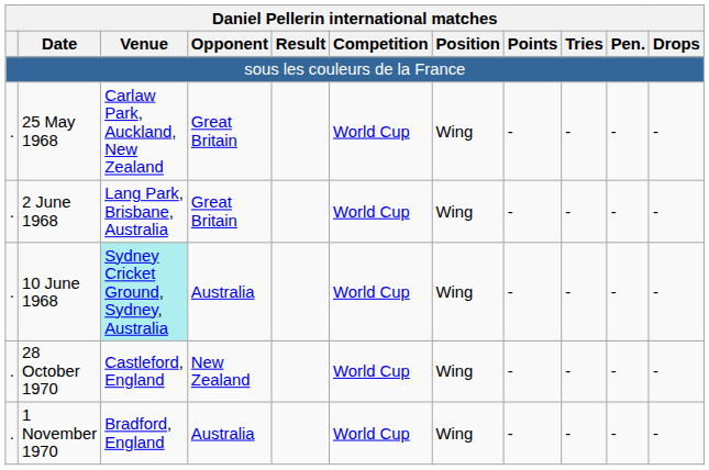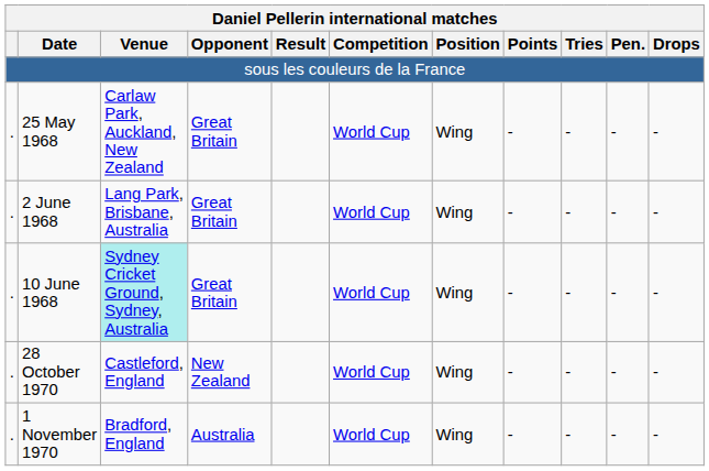 <table class="wikitable sortable" style="float:center; border:1px; font-size:90%; margin-left:1em;" border="1">
 <tr>
 <th colspan="12" width="1000">Daniel Pellerin international matches</th>
 </tr>
 <tr>
 <th></th>
 <th>Date</th>
 <th>Venue</th>
 <th>Opponent</th>
 <th>Result</th>
 <th>Competition</th>
 <th>Position</th>
 <th>Points</th>
 <th>Tries</th>
 <th>Pen.</th>
 <th>Drops</th>
 </tr>
 <tr>
 <td colspan="11" style="text-align:center; background-color:#369; color:#ffffff;">sous les couleurs de la France</td>
 </tr>
 <tr>
 <td>.</td>
 <td>25 May 1968</td>
 <td><a href='#'>Carlaw Park</a>, <a href='#'>Auckland</a>, <a href='#'>New Zealand</a></td>
 <td><a href='#'>Great Britain</a></td>
 <td></td>
 <td><a href='#'>World Cup</a></td>
 <td>Wing</td>
 <td>-</td>
 <td>-</td>
 <td>-</td>
 <td>-</td>
 </tr>
 <tr>
 <td>.</td>
 <td>2 June 1968</td>
 <td><a href='#'>Lang Park</a>, <a href='#'>Brisbane</a>, <a href='#'>Australia</a></td>
 <td><a href='#'>Great Britain</a></td>
 <td></td>
 <td><a href='#'>World Cup</a></td>
 <td>Wing</td>
 <td>-</td>
 <td>-</td>
 <td>-</td>
 <td>-</td>
 </tr>
 <tr>
 <td>.</td>
 <td>10 June 1968</td>
 <td style="background: paleturquoise;"><a href='#'>Sydney Cricket Ground</a>, <a href='#'>Sydney</a>, <a href='#'>Australia</a></td>
-<td><a href='#'>Australia</a></td>
+<td><a href='#'>Great Britain</a></td>
 <td></td>
 <td><a href='#'>World Cup</a></td>
 <td>Wing</td>
 <td>-</td>
 <td>-</td>
 <td>-</td>
 <td>-</td>
 </tr>
 <tr>
 <td>.</td>
 <td>28 October 1970</td>
 <td><a href='#'>Castleford</a>, <a href='#'>England</a></td>
 <td><a href='#'>New Zealand</a></td>
 <td></td>
 <td><a href='#'>World Cup</a></td>
 <td>Wing</td>
 <td>-</td>
 <td>-</td>
 <td>-</td>
 <td>-</td>
 </tr>
 <tr>
 <td>.</td>
 <td>1 November 1970</td>
 <td><a href='#'>Bradford</a>, <a href='#'>England</a></td>
 <td><a href='#'>Australia</a></td>
 <td></td>
 <td><a href='#'>World Cup</a></td>
 <td>Wing</td>
 <td>-</td>
 <td>-</td>
 <td>-</td>
 <td>-</td>
 </tr>
 </table>
